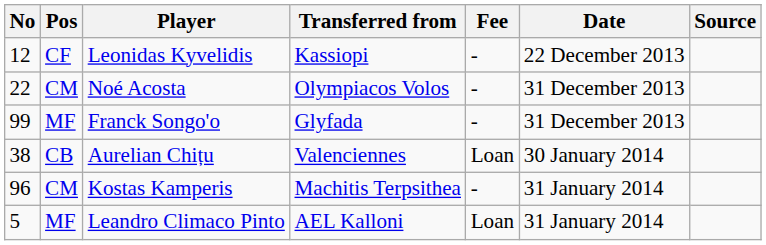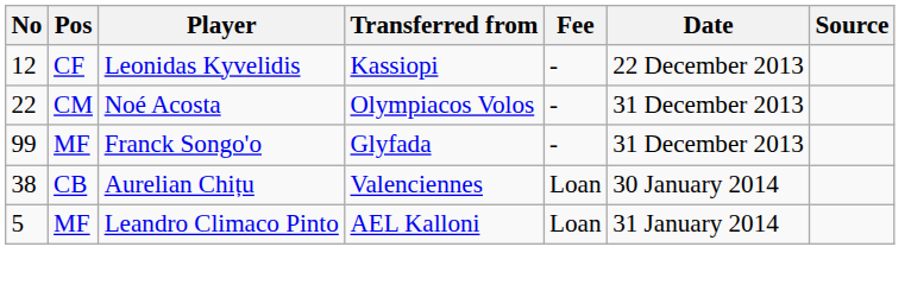 <table class="wikitable">
 <tr>
 <th>No</th>
 <th>Pos</th>
 <th>Player</th>
 <th>Transferred from</th>
 <th>Fee</th>
 <th>Date</th>
 <th>Source</th>
 </tr>
 <tr>
 <td>12</td>
 <td><a href='#'>CF</a></td>
 <td><a href='#'>Leonidas Kyvelidis</a></td>
 <td><a href='#'>Kassiopi</a></td>
 <td>-</td>
 <td>22 December 2013</td>
 <td></td>
 </tr>
 <tr>
 <td>22</td>
 <td><a href='#'>CM</a></td>
 <td><a href='#'>Noé Acosta</a></td>
 <td><a href='#'>Olympiacos Volos</a></td>
 <td>-</td>
 <td>31 December 2013</td>
 <td></td>
 </tr>
 <tr>
 <td>99</td>
 <td><a href='#'>MF</a></td>
 <td><a href='#'>Franck Songo'o</a></td>
 <td><a href='#'>Glyfada</a></td>
 <td>-</td>
 <td>31 December 2013</td>
 <td></td>
 </tr>
 <tr>
 <td>38</td>
 <td><a href='#'>CB</a></td>
 <td><a href='#'>Aurelian Chițu</a></td>
 <td><a href='#'>Valenciennes</a></td>
 <td>Loan</td>
 <td>30 January 2014</td>
 <td></td>
 </tr>
 <tr>
-<td>96</td>
-<td><a href='#'>CM</a></td>
-<td><a href='#'>Kostas Kamperis</a></td>
-<td><a href='#'>Machitis Terpsithea</a></td>
-<td>-</td>
-<td>31 January 2014</td>
-<td></td>
-</tr>
-<tr>
 <td>5</td>
 <td><a href='#'>MF</a></td>
 <td><a href='#'>Leandro Climaco Pinto</a></td>
 <td><a href='#'>AEL Kalloni</a></td>
 <td>Loan</td>
 <td>31 January 2014</td>
 <td></td>
 </tr>
 </table>
